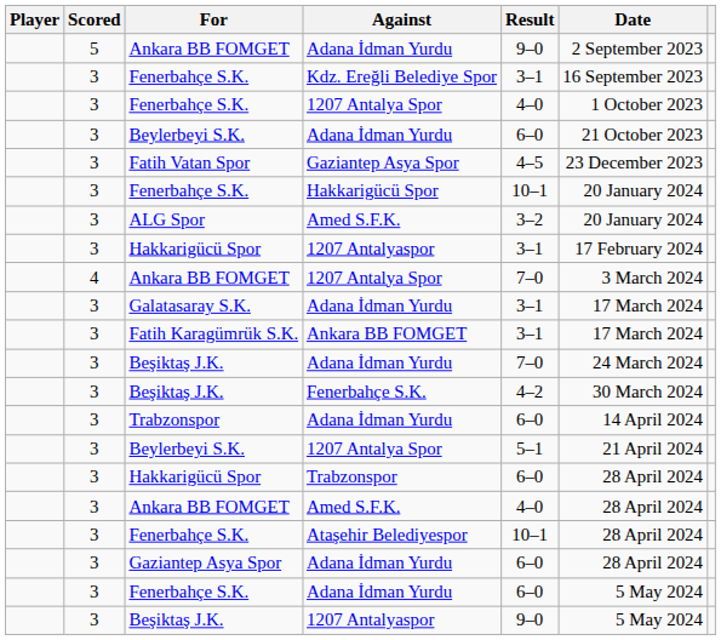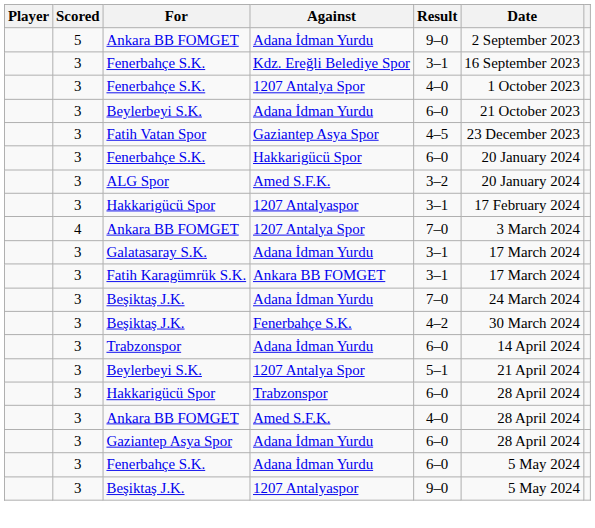 <table class="wikitable sortable">
 <tr>
 <th>Player</th>
 <th>Scored</th>
 <th>For</th>
 <th>Against</th>
 <th>Result</th>
 <th>Date</th>
 <th></th>
 </tr>
 <tr>
 <td> </td>
 <td align=center>5</td>
 <td><a href='#'>Ankara BB FOMGET</a></td>
 <td><a href='#'>Adana İdman Yurdu</a></td>
 <td align=center>9–0</td>
 <td align=right>2 September 2023</td>
 <td align=center></td>
 </tr>
 <tr>
 <td> </td>
 <td align=center>3</td>
 <td><a href='#'>Fenerbahçe S.K.</a></td>
 <td><a href='#'>Kdz. Ereğli Belediye Spor</a></td>
 <td align=center>3–1</td>
 <td align=right>16 September 2023</td>
 <td align=center></td>
 </tr>
 <tr>
 <td> </td>
 <td align=center>3</td>
 <td><a href='#'>Fenerbahçe S.K.</a></td>
 <td><a href='#'>1207 Antalya Spor</a></td>
 <td align=center>4–0</td>
 <td align=right>1 October 2023</td>
 <td align=center></td>
 </tr>
 <tr>
 <td> </td>
 <td align=center>3</td>
 <td><a href='#'>Beylerbeyi S.K.</a></td>
 <td><a href='#'>Adana İdman Yurdu</a></td>
 <td align=center>6–0</td>
 <td align=right>21 October 2023</td>
 <td align=center></td>
 </tr>
 <tr>
 <td> </td>
 <td align=center>3</td>
 <td><a href='#'>Fatih Vatan Spor</a></td>
 <td><a href='#'>Gaziantep Asya Spor</a></td>
 <td align=center>4–5</td>
 <td align=right>23 December 2023</td>
 <td align=center></td>
 </tr>
 <tr>
 <td> </td>
 <td align=center>3</td>
 <td><a href='#'>Fenerbahçe S.K.</a></td>
 <td><a href='#'>Hakkarigücü Spor</a></td>
-<td align=center>10–1</td>
+<td align=center>6–0</td>
 <td align=right>20 January 2024</td>
 <td align=center></td>
 </tr>
 <tr>
 <td> </td>
 <td align=center>3</td>
 <td><a href='#'>ALG Spor</a></td>
 <td><a href='#'>Amed S.F.K.</a></td>
 <td align=center>3–2</td>
 <td align=right>20 January 2024</td>
 <td align=center></td>
 </tr>
 <tr>
 <td> </td>
 <td align=center>3</td>
 <td><a href='#'>Hakkarigücü Spor</a></td>
 <td><a href='#'>1207 Antalyaspor</a></td>
 <td align=center>3–1</td>
 <td align=right>17 February 2024</td>
 <td align=center></td>
 </tr>
 <tr>
 <td> </td>
 <td align=center>4</td>
 <td><a href='#'>Ankara BB FOMGET</a></td>
 <td><a href='#'>1207 Antalya Spor</a></td>
 <td align=center>7–0</td>
 <td align=right>3 March 2024</td>
 <td align=center></td>
 </tr>
 <tr>
 <td> </td>
 <td align=center>3</td>
 <td><a href='#'>Galatasaray S.K.</a></td>
 <td><a href='#'>Adana İdman Yurdu</a></td>
 <td align=center>3–1</td>
 <td align=right>17 March 2024</td>
 <td align=center></td>
 </tr>
 <tr>
 <td> </td>
 <td align=center>3</td>
 <td><a href='#'>Fatih Karagümrük S.K.</a></td>
 <td><a href='#'>Ankara BB FOMGET</a></td>
 <td align=center>3–1</td>
 <td align=right>17 March 2024</td>
 <td align=center></td>
 </tr>
 <tr>
 <td> </td>
 <td align=center>3</td>
 <td><a href='#'>Beşiktaş J.K.</a></td>
 <td><a href='#'>Adana İdman Yurdu</a></td>
 <td align=center>7–0</td>
 <td align=right>24 March 2024</td>
 <td align=center></td>
 </tr>
 <tr>
 <td> </td>
 <td align=center>3</td>
 <td><a href='#'>Beşiktaş J.K.</a></td>
 <td><a href='#'>Fenerbahçe S.K.</a></td>
 <td align=center>4–2</td>
 <td align=right>30 March 2024</td>
 <td align=center></td>
 </tr>
 <tr>
 <td> </td>
 <td align=center>3</td>
 <td><a href='#'>Trabzonspor</a></td>
 <td><a href='#'>Adana İdman Yurdu</a></td>
 <td align=center>6–0</td>
 <td align=right>14 April 2024</td>
 <td align=center></td>
 </tr>
 <tr>
 <td> </td>
 <td align=center>3</td>
 <td><a href='#'>Beylerbeyi S.K.</a></td>
 <td><a href='#'>1207 Antalya Spor</a></td>
 <td align=center>5–1</td>
 <td align=right>21 April 2024</td>
 <td align=center></td>
 </tr>
 <tr>
 <td> </td>
 <td align=center>3</td>
 <td><a href='#'>Hakkarigücü Spor</a></td>
 <td><a href='#'>Trabzonspor</a></td>
 <td align=center>6–0</td>
 <td align=right>28 April 2024</td>
 <td align=center></td>
 </tr>
 <tr>
 <td> </td>
 <td align=center>3</td>
 <td><a href='#'>Ankara BB FOMGET</a></td>
 <td><a href='#'>Amed S.F.K.</a></td>
 <td align=center>4–0</td>
 <td align=right>28 April 2024</td>
 <td align=center></td>
 </tr>
 <tr>
 <td> </td>
 <td align=center>3</td>
-<td><a href='#'>Fenerbahçe S.K.</a></td>
-<td><a href='#'>Ataşehir Belediyespor</a></td>
-<td align=center>10–1</td>
-<td align=right>28 April 2024</td>
-<td align=center></td>
-</tr>
-<tr>
-<td> </td>
-<td align=center>3</td>
 <td><a href='#'>Gaziantep Asya Spor</a></td>
 <td><a href='#'>Adana İdman Yurdu</a></td>
 <td align=center>6–0</td>
 <td align=right>28 April 2024</td>
 <td align=center></td>
 </tr>
 <tr>
 <td> </td>
 <td align=center>3</td>
 <td><a href='#'>Fenerbahçe S.K.</a></td>
 <td><a href='#'>Adana İdman Yurdu</a></td>
 <td align=center>6–0</td>
 <td align=right>5 May 2024</td>
 <td align=center></td>
 </tr>
 <tr>
 <td> </td>
 <td align=center>3</td>
 <td><a href='#'>Beşiktaş J.K.</a></td>
 <td><a href='#'>1207 Antalyaspor</a></td>
 <td align=center>9–0</td>
 <td align=right>5 May 2024</td>
 <td align=center></td>
 </tr>
 </table>
